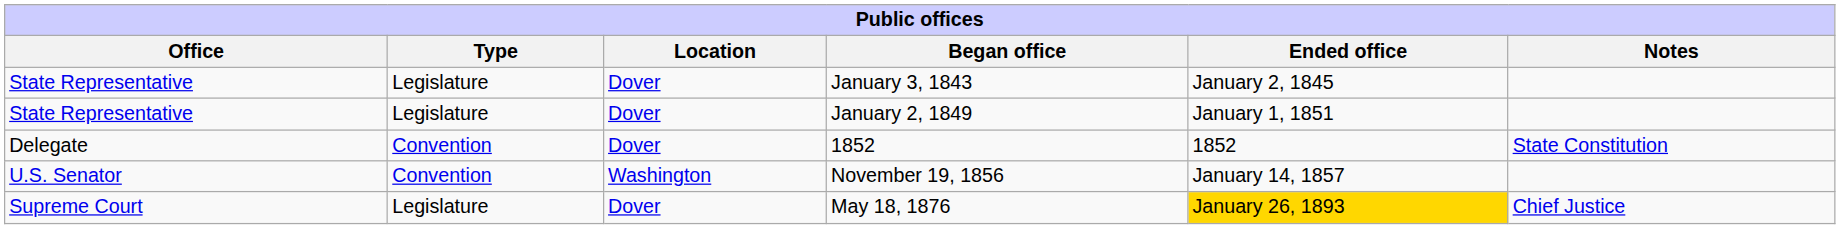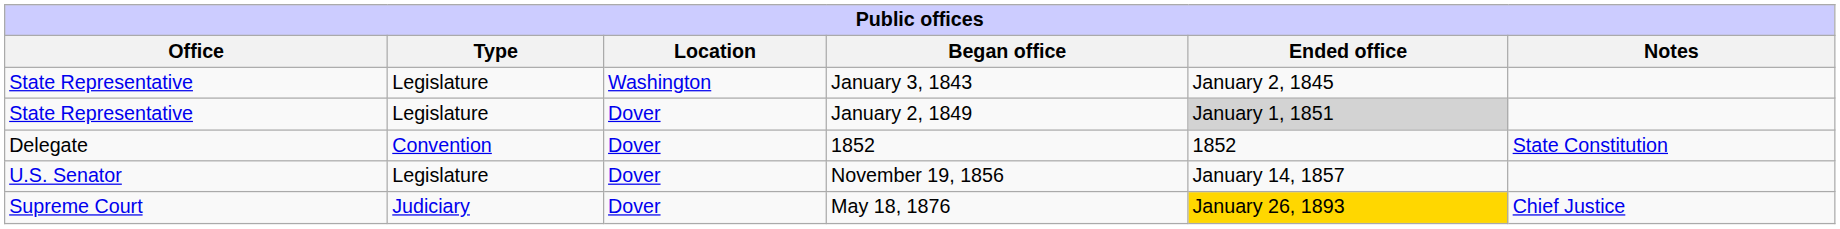 <table class=wikitable style="width: 94%" style="text-align: center;" align="center">
 <tr bgcolor=#cccccc>
 <th colspan=8 style="background: #ccccff;">Public offices</th>
 </tr>
 <tr>
 <th><strong>Office</strong></th>
 <th><strong>Type</strong></th>
 <th><strong>Location</strong></th>
 <th><strong>Began office</strong></th>
 <th><strong>Ended office</strong></th>
 <th><strong>Notes</strong></th>
 </tr>
 <tr>
 <td><a href='#'>State Representative</a></td>
 <td>Legislature</td>
-<td><a href='#'>Dover</a></td>
+<td><a href='#'>Washington</a></td>
 <td>January 3, 1843</td>
 <td>January 2, 1845</td>
 <td></td>
 </tr>
 <tr>
 <td><a href='#'>State Representative</a></td>
 <td>Legislature</td>
 <td><a href='#'>Dover</a></td>
 <td>January 2, 1849</td>
-<td>January 1, 1851</td>
+<td style="background: lightgrey;">January 1, 1851</td>
 <td></td>
 </tr>
 <tr>
 <td>Delegate</td>
 <td><a href='#'>Convention</a></td>
 <td><a href='#'>Dover</a></td>
 <td>1852</td>
 <td>1852</td>
 <td><a href='#'>State Constitution</a></td>
 </tr>
 <tr>
 <td><a href='#'>U.S. Senator</a></td>
-<td><a href='#'>Convention</a></td>
-<td><a href='#'>Washington</a></td>
+<td>Legislature</td>
+<td><a href='#'>Dover</a></td>
 <td>November 19, 1856</td>
 <td>January 14, 1857</td>
 <td></td>
 </tr>
 <tr>
 <td><a href='#'>Supreme Court</a></td>
-<td>Legislature</td>
+<td><a href='#'>Judiciary</a></td>
 <td><a href='#'>Dover</a></td>
 <td>May 18, 1876</td>
 <td style="background: gold;">January 26, 1893</td>
 <td><a href='#'>Chief Justice</a></td>
 </tr>
 </table>
